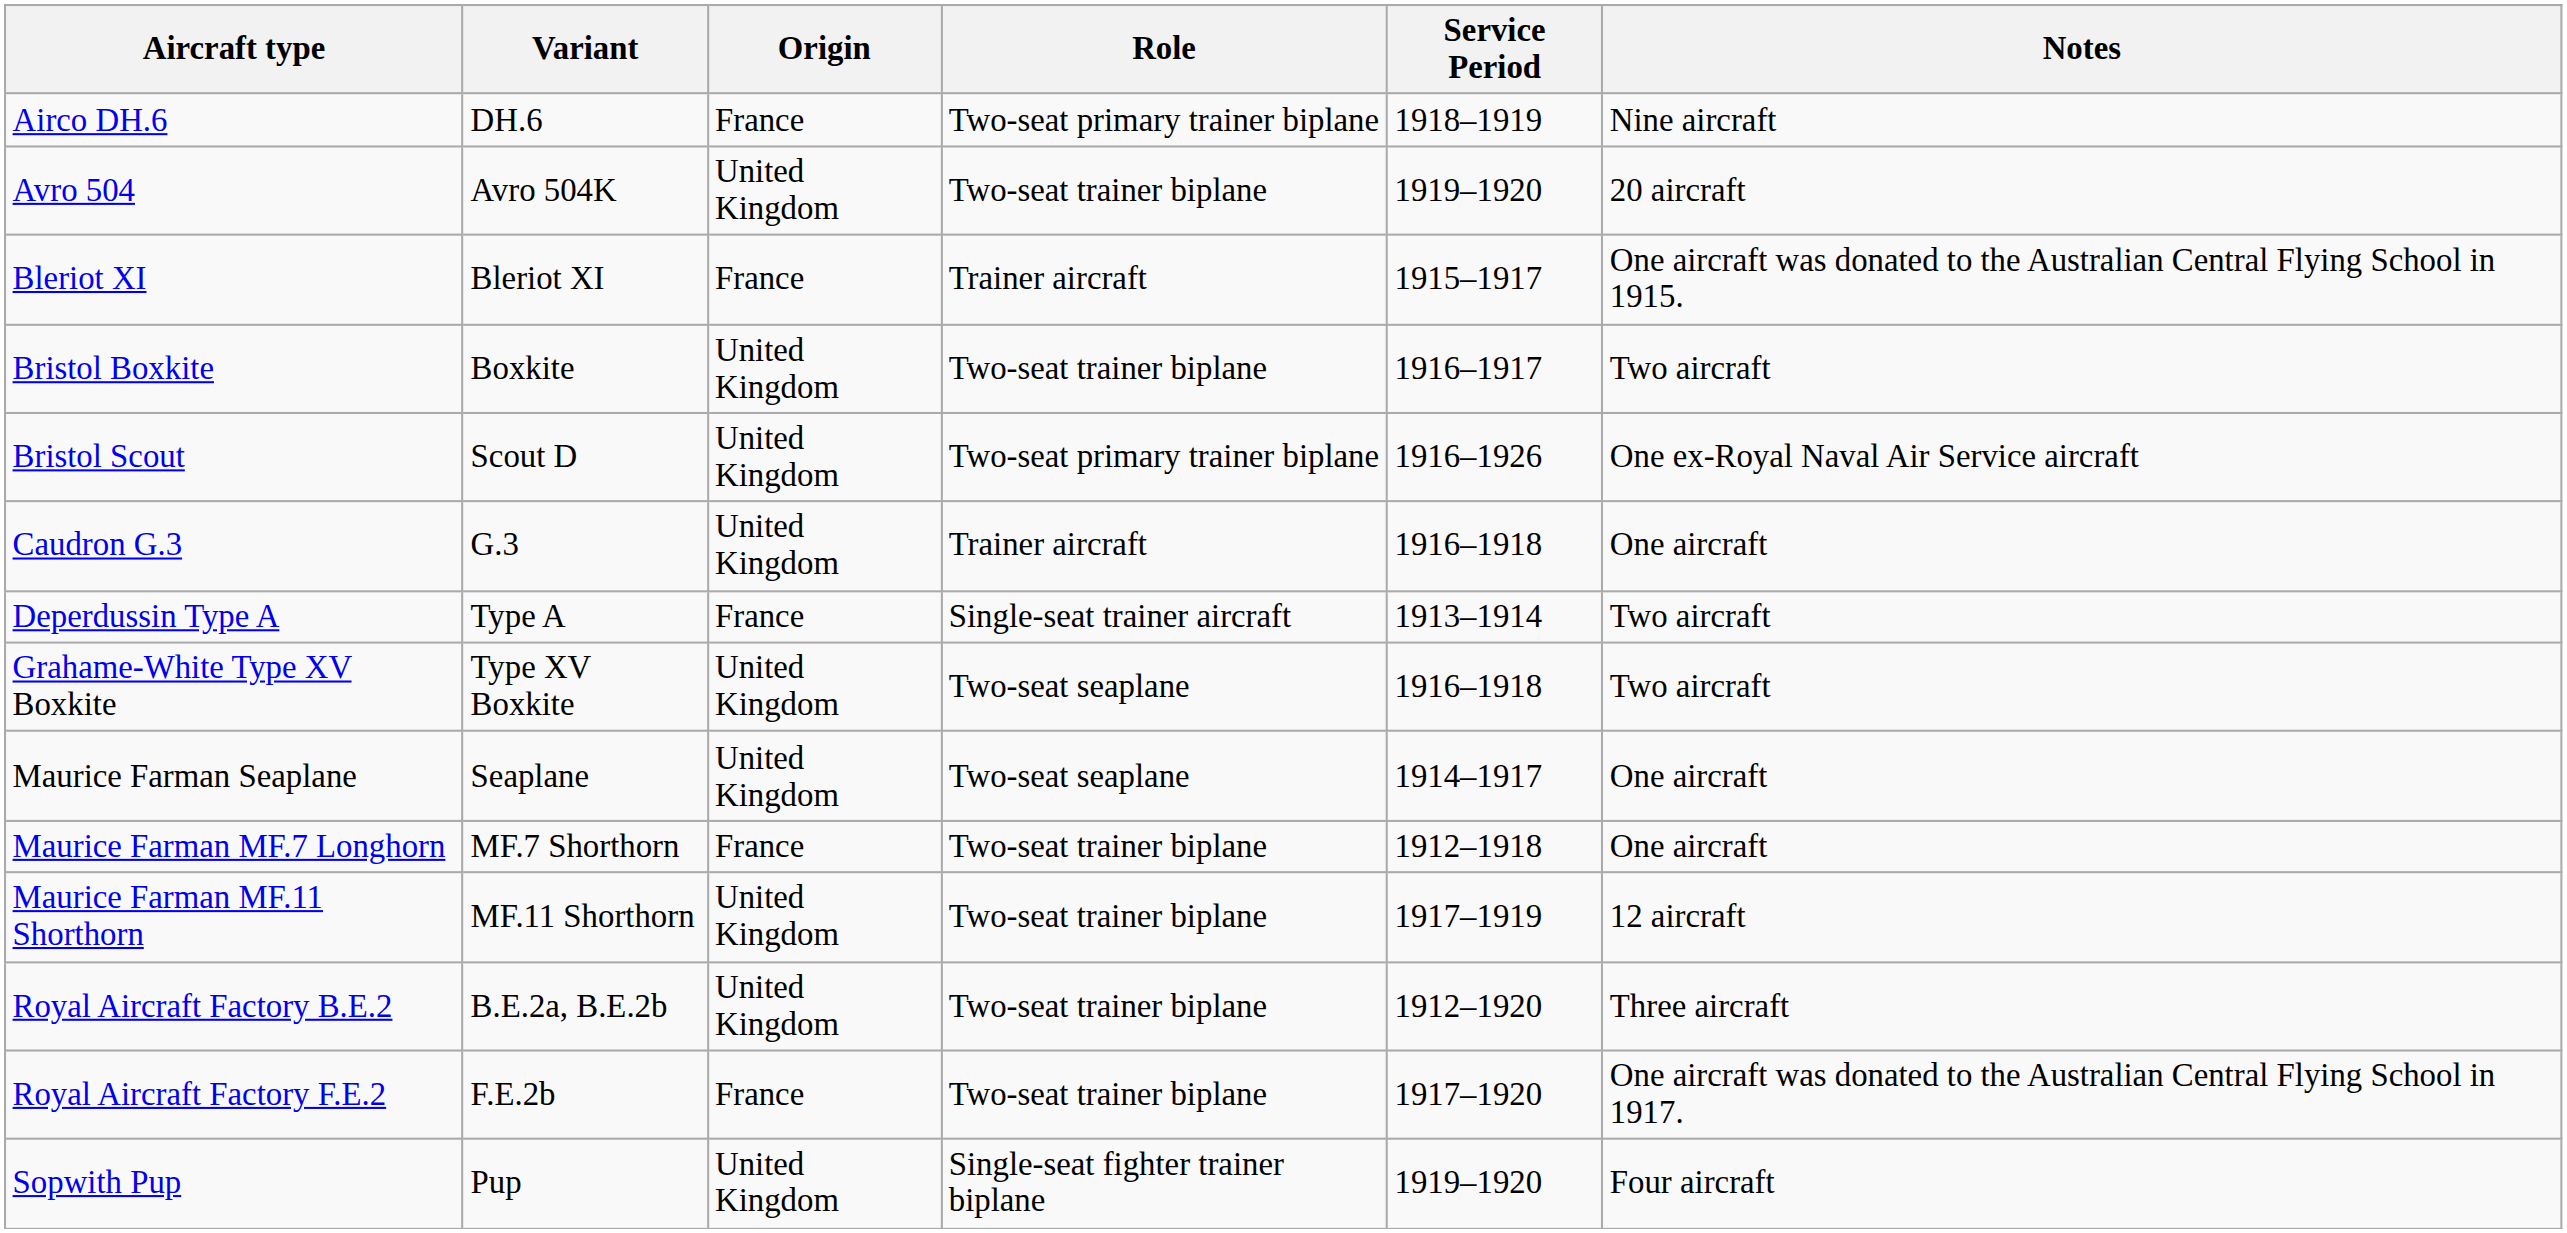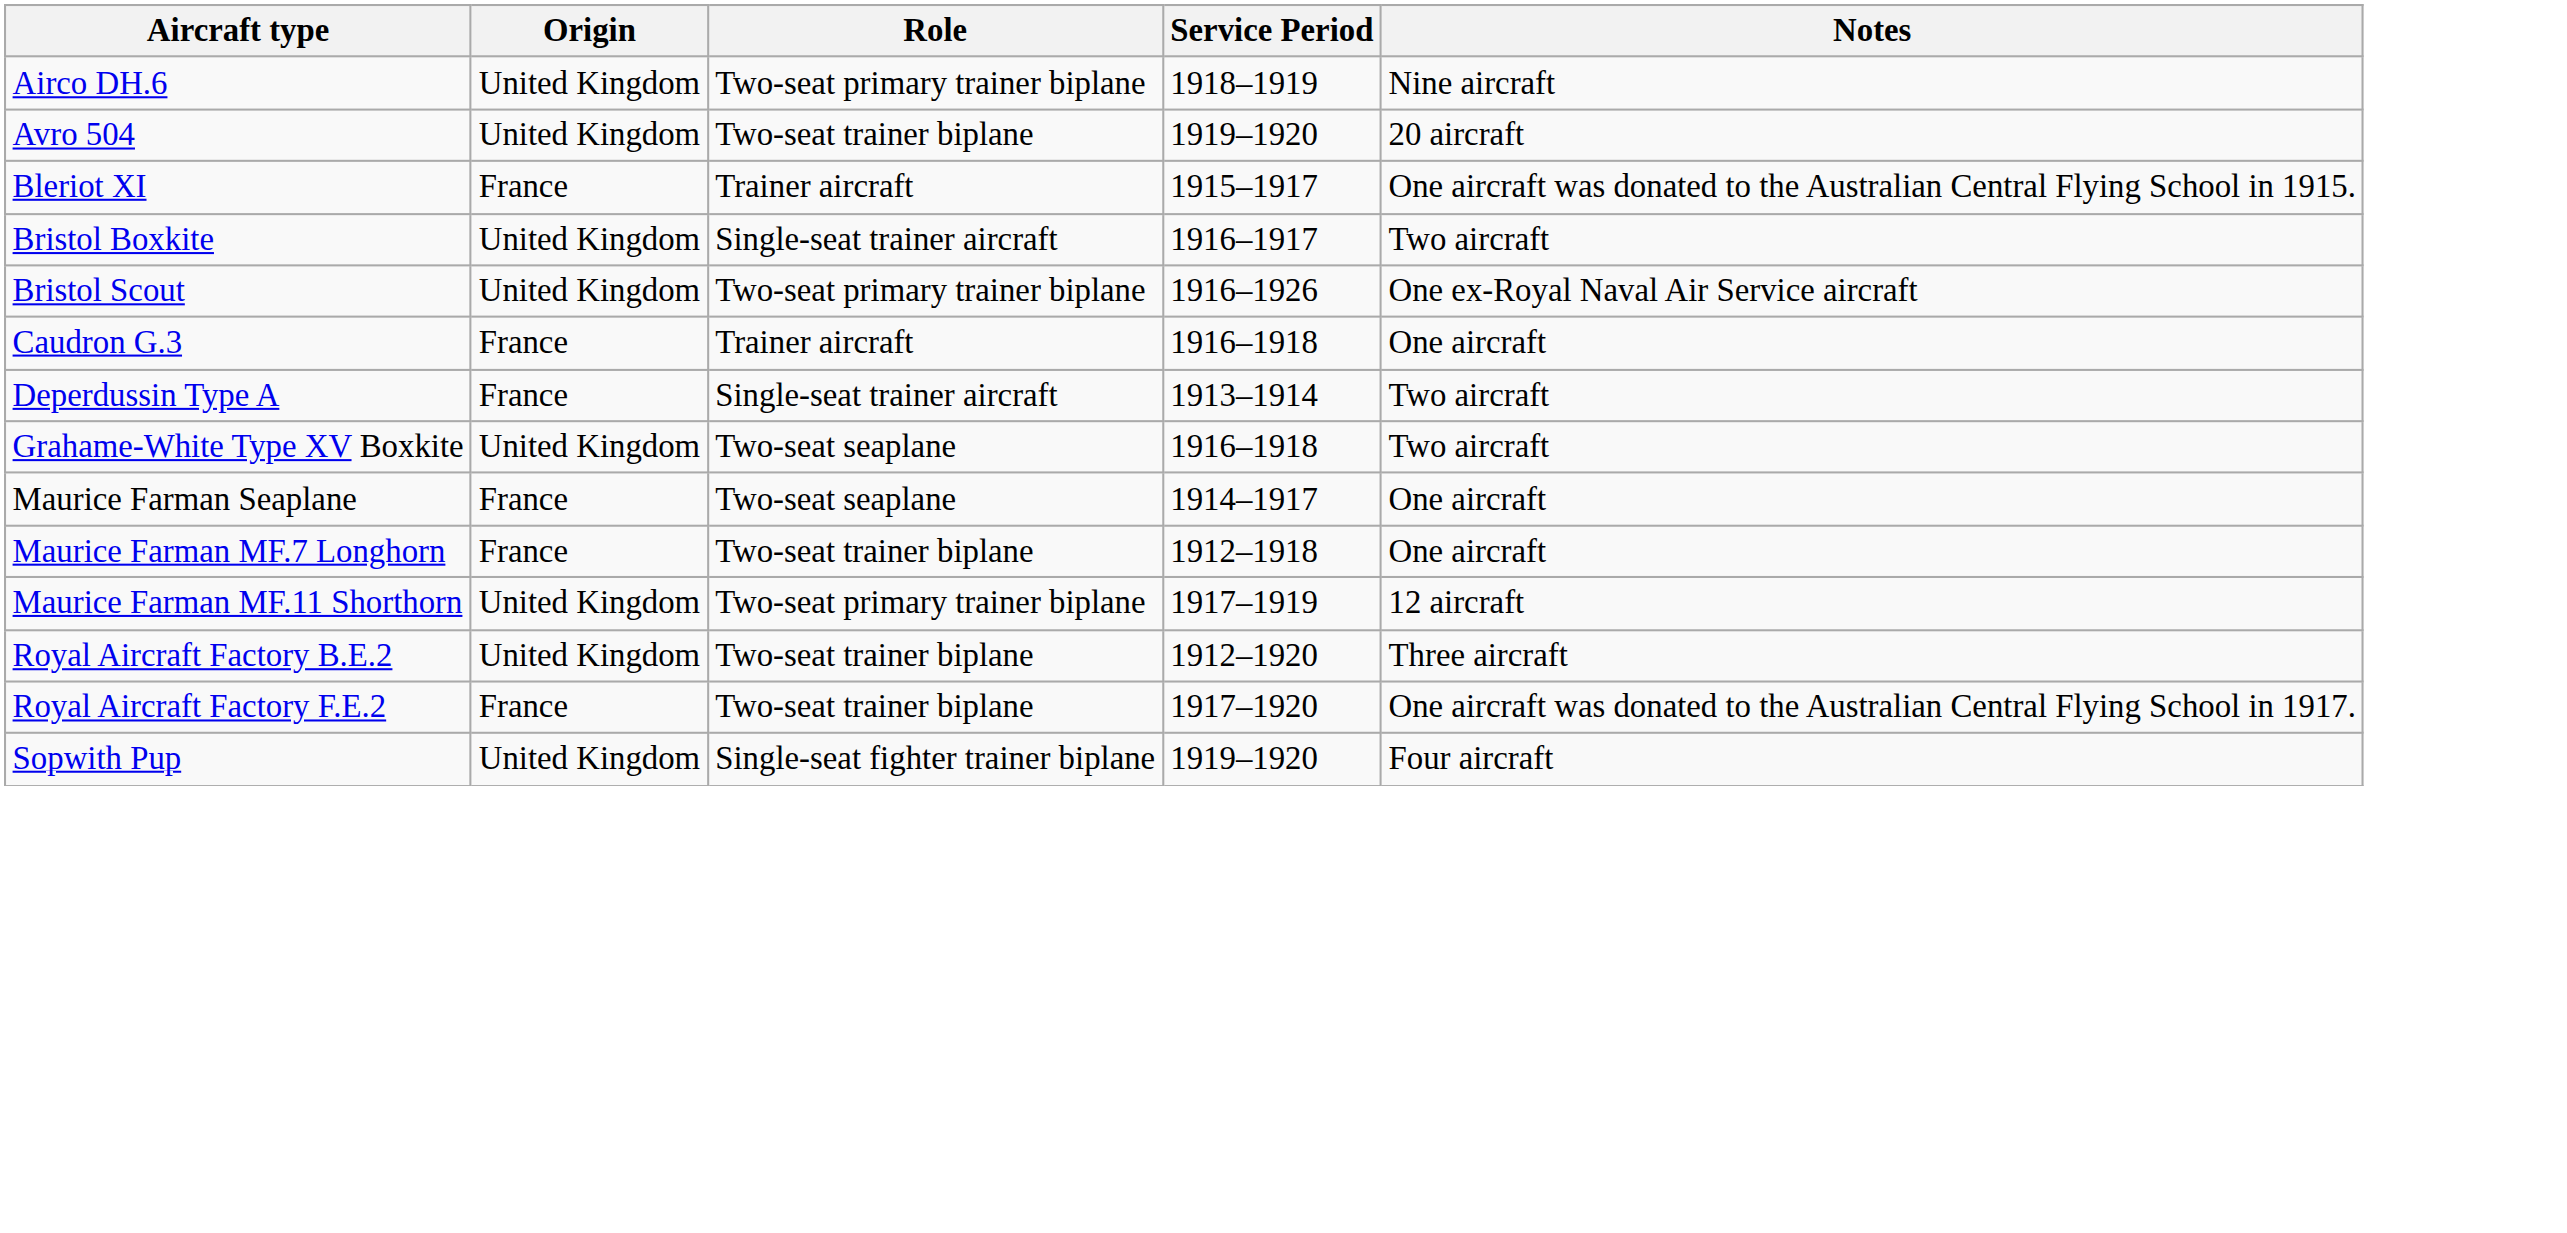 <table class="wikitable sortable">
 <tr>
 <th>Aircraft type</th>
-<th>Variant</th>
 <th>Origin</th>
 <th>Role</th>
 <th>Service Period</th>
 <th>Notes</th>
 </tr>
 <tr>
 <td><a href='#'>Airco DH.6</a></td>
-<td>DH.6</td>
-<td>France</td>
+<td>United Kingdom</td>
 <td>Two-seat primary trainer biplane</td>
 <td>1918–1919</td>
 <td>Nine aircraft</td>
 </tr>
 <tr>
 <td><a href='#'>Avro 504</a></td>
-<td>Avro 504K</td>
 <td>United Kingdom</td>
 <td>Two-seat trainer biplane</td>
 <td>1919–1920</td>
 <td>20 aircraft</td>
 </tr>
 <tr>
 <td><a href='#'>Bleriot XI</a></td>
-<td>Bleriot XI</td>
 <td>France</td>
 <td>Trainer aircraft</td>
 <td>1915–1917</td>
 <td>One aircraft was donated to the Australian Central Flying School in 1915.</td>
 </tr>
 <tr>
 <td><a href='#'>Bristol Boxkite</a></td>
-<td>Boxkite</td>
 <td>United Kingdom</td>
-<td>Two-seat trainer biplane</td>
+<td>Single-seat trainer aircraft</td>
 <td>1916–1917</td>
 <td>Two aircraft</td>
 </tr>
 <tr>
 <td><a href='#'>Bristol Scout</a></td>
-<td>Scout D</td>
 <td>United Kingdom</td>
 <td>Two-seat primary trainer biplane</td>
 <td>1916–1926</td>
 <td>One ex-Royal Naval Air Service aircraft</td>
 </tr>
 <tr>
 <td><a href='#'>Caudron G.3</a></td>
-<td>G.3</td>
-<td>United Kingdom</td>
+<td>France</td>
 <td>Trainer aircraft</td>
 <td>1916–1918</td>
 <td>One aircraft</td>
 </tr>
 <tr>
 <td><a href='#'>Deperdussin Type A</a></td>
-<td>Type A</td>
 <td>France</td>
 <td>Single-seat trainer aircraft</td>
 <td>1913–1914</td>
 <td>Two aircraft</td>
 </tr>
 <tr>
 <td><a href='#'>Grahame-White Type XV</a> Boxkite</td>
-<td>Type XV Boxkite</td>
 <td>United Kingdom</td>
 <td>Two-seat seaplane</td>
 <td>1916–1918</td>
 <td>Two aircraft</td>
 </tr>
 <tr>
 <td>Maurice Farman Seaplane</td>
-<td>Seaplane</td>
-<td>United Kingdom</td>
+<td>France</td>
 <td>Two-seat seaplane</td>
 <td>1914–1917</td>
 <td>One aircraft</td>
 </tr>
 <tr>
 <td><a href='#'>Maurice Farman MF.7 Longhorn</a></td>
-<td>MF.7 Shorthorn</td>
 <td>France</td>
 <td>Two-seat trainer biplane</td>
 <td>1912–1918</td>
 <td>One aircraft</td>
 </tr>
 <tr>
 <td><a href='#'>Maurice Farman MF.11 Shorthorn</a></td>
-<td>MF.11 Shorthorn</td>
 <td>United Kingdom</td>
-<td>Two-seat trainer biplane</td>
+<td>Two-seat primary trainer biplane</td>
 <td>1917–1919</td>
 <td>12 aircraft</td>
 </tr>
 <tr>
 <td><a href='#'>Royal Aircraft Factory B.E.2</a></td>
-<td>B.E.2a, B.E.2b</td>
 <td>United Kingdom</td>
 <td>Two-seat trainer biplane</td>
 <td>1912–1920</td>
 <td>Three aircraft</td>
 </tr>
 <tr>
 <td><a href='#'>Royal Aircraft Factory F.E.2</a></td>
-<td>F.E.2b</td>
 <td>France</td>
 <td>Two-seat trainer biplane</td>
 <td>1917–1920</td>
 <td>One aircraft was donated to the Australian Central Flying School in 1917.</td>
 </tr>
 <tr>
 <td><a href='#'>Sopwith Pup</a></td>
-<td>Pup</td>
 <td>United Kingdom</td>
 <td>Single-seat fighter trainer biplane</td>
 <td>1919–1920</td>
 <td>Four aircraft</td>
 </tr>
 </table>
